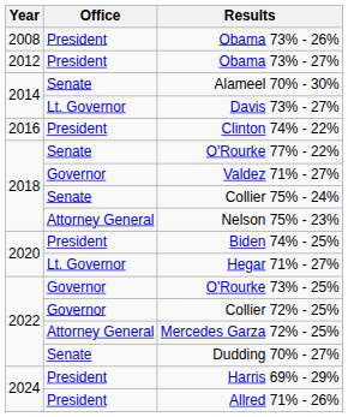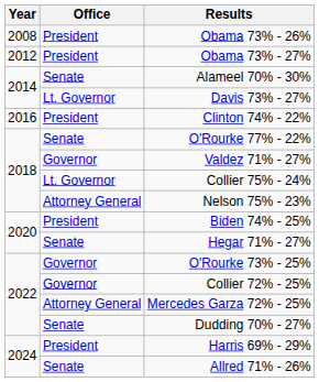 <table class=wikitable>
 <tr>
 <th>Year</th>
 <th>Office</th>
 <th>Results</th>
 </tr>
 <tr>
 <td>2008</td>
 <td><a href='#'>President</a></td>
 <td align="right" ><a href='#'>Obama</a> 73% - 26%</td>
 </tr>
 <tr>
 <td>2012</td>
 <td><a href='#'>President</a></td>
 <td align="right" ><a href='#'>Obama</a> 73% - 27%</td>
 </tr>
 <tr>
 <td rowspan=2>2014</td>
 <td><a href='#'>Senate</a></td>
 <td align="right" >Alameel 70% - 30%</td>
 </tr>
 <tr>
 <td><a href='#'>Lt. Governor</a></td>
 <td align="right" ><a href='#'>Davis</a> 73% - 27%</td>
 </tr>
 <tr>
 <td>2016</td>
 <td><a href='#'>President</a></td>
 <td align="right" ><a href='#'>Clinton</a> 74% - 22%</td>
 </tr>
 <tr>
 <td rowspan=4>2018</td>
 <td><a href='#'>Senate</a></td>
 <td align="right" ><a href='#'>O'Rourke</a> 77% - 22%</td>
 </tr>
 <tr>
 <td><a href='#'>Governor</a></td>
 <td align="right" ><a href='#'>Valdez</a> 71% - 27%</td>
 </tr>
 <tr>
-<td><a href='#'>Senate</a></td>
+<td><a href='#'>Lt. Governor</a></td>
 <td align="right" >Collier 75% - 24%</td>
 </tr>
 <tr>
 <td><a href='#'>Attorney General</a></td>
 <td align="right" >Nelson 75% - 23%</td>
 </tr>
 <tr>
 <td rowspan=2>2020</td>
 <td><a href='#'>President</a></td>
 <td align="right" ><a href='#'>Biden</a> 74% - 25%</td>
 </tr>
 <tr>
-<td><a href='#'>Lt. Governor</a></td>
+<td><a href='#'>Senate</a></td>
 <td align="right" ><a href='#'>Hegar</a> 71% - 27%</td>
 </tr>
 <tr>
 <td rowspan=4>2022</td>
 <td><a href='#'>Governor</a></td>
 <td align="right" ><a href='#'>O'Rourke</a> 73% - 25%</td>
 </tr>
 <tr>
 <td><a href='#'>Governor</a></td>
 <td align="right" >Collier 72% - 25%</td>
 </tr>
 <tr>
 <td><a href='#'>Attorney General</a></td>
 <td align="right" ><a href='#'>Mercedes Garza</a> 72% - 25%</td>
 </tr>
 <tr>
 <td><a href='#'>Senate</a></td>
 <td align="right" >Dudding 70% - 27%</td>
 </tr>
 <tr>
 <td rowspan=2>2024</td>
 <td><a href='#'>President</a></td>
 <td align="right" ><a href='#'>Harris</a> 69% - 29%</td>
 </tr>
 <tr>
-<td><a href='#'>President</a></td>
+<td><a href='#'>Senate</a></td>
 <td align="right" ><a href='#'>Allred</a> 71% - 26%</td>
 </tr>
 </table>
